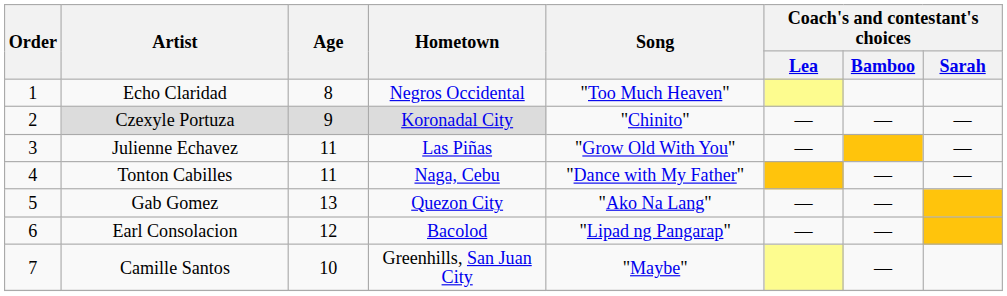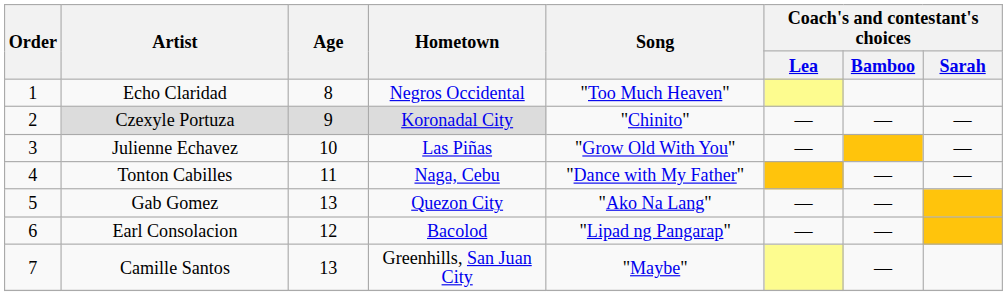 <table class="wikitable" style="text-align:center; line-height:17px; font-size:100%; width:100%;">
 <tr>
 <th scope="col" rowspan="2" width="05%">Order</th>
 <th scope="col" rowspan="2" width="23%">Artist</th>
 <th scope="col" rowspan="2" width="08%">Age</th>
 <th scope="col" rowspan="2" width="18%">Hometown</th>
 <th scope="col" rowspan="2" width="22%">Song</th>
 <th scope="col" colspan="3" width="24%">Coach's and contestant's choices</th>
 </tr>
 <tr>
 <th width="08%"><a href='#'>Lea</a></th>
 <th width="08%"><a href='#'>Bamboo</a></th>
 <th width="08%"><a href='#'>Sarah</a></th>
 </tr>
 <tr>
 <td scope="row">1</td>
 <td>Echo Claridad</td>
 <td>8</td>
 <td><a href='#'>Negros Occidental</a></td>
 <td>"<a href='#'>Too Much Heaven</a>"</td>
 <td style="background:#fdfc8f;"><strong></strong></td>
 <td><strong></strong></td>
 <td><strong></strong></td>
 </tr>
 <tr>
 <td scope="row">2</td>
 <td style="background:#DCDCDC;">Czexyle Portuza</td>
 <td style="background:#DCDCDC;">9</td>
 <td style="background:#DCDCDC;"><a href='#'>Koronadal City</a></td>
 <td>"<a href='#'>Chinito</a>"</td>
 <td>—</td>
 <td>—</td>
 <td>—</td>
 </tr>
 <tr>
 <td scope="row">3</td>
 <td>Julienne Echavez</td>
-<td>11</td>
+<td>10</td>
 <td><a href='#'>Las Piñas</a></td>
 <td>"<a href='#'>Grow Old With You</a>"</td>
 <td>—</td>
 <td style="background:#FFC40C;"><strong></strong></td>
 <td>—</td>
 </tr>
 <tr>
 <td scope="row">4</td>
 <td>Tonton Cabilles</td>
 <td>11</td>
 <td><a href='#'>Naga, Cebu</a></td>
 <td>"<a href='#'>Dance with My Father</a>"</td>
 <td style="background:#FFC40C;"><strong></strong></td>
 <td>—</td>
 <td>—</td>
 </tr>
 <tr>
 <td scope="row">5</td>
 <td>Gab Gomez</td>
 <td>13</td>
 <td><a href='#'>Quezon City</a></td>
 <td>"<a href='#'>Ako Na Lang</a>"</td>
 <td>—</td>
 <td>—</td>
 <td style="background:#FFC40C;"><strong></strong></td>
 </tr>
 <tr>
 <td scope="row">6</td>
 <td>Earl Consolacion</td>
 <td>12</td>
 <td><a href='#'>Bacolod</a></td>
 <td>"<a href='#'>Lipad ng Pangarap</a>"</td>
 <td>—</td>
 <td>—</td>
 <td style="background:#FFC40C;"><strong></strong></td>
 </tr>
 <tr>
 <td scope="row">7</td>
 <td>Camille Santos</td>
-<td>10</td>
+<td>13</td>
 <td>Greenhills, <a href='#'>San Juan City</a></td>
 <td>"<a href='#'>Maybe</a>"</td>
 <td style="background:#fdfc8f;"><strong></strong></td>
 <td>—</td>
 <td><strong></strong></td>
 </tr>
 <tr>
 </tr>
 </table>
